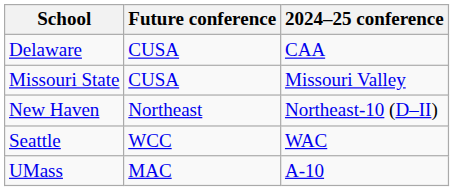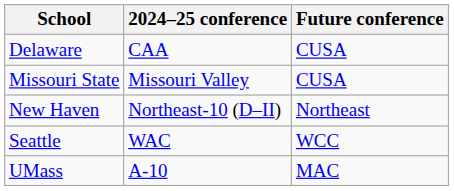 <table class="wikitable source">
 <tr>
 <th>School</th>
+<th>2024–25 conference</th>
 <th>Future conference</th>
-<th>2024–25 conference</th>
 </tr>
 <tr>
 <td><a href='#'>Delaware</a></td>
+<td><a href='#'>CAA</a></td>
 <td><a href='#'>CUSA</a></td>
-<td><a href='#'>CAA</a></td>
 </tr>
 <tr>
 <td><a href='#'>Missouri State</a></td>
+<td><a href='#'>Missouri Valley</a></td>
 <td><a href='#'>CUSA</a></td>
-<td><a href='#'>Missouri Valley</a></td>
 </tr>
 <tr>
 <td><a href='#'>New Haven</a></td>
+<td><a href='#'>Northeast-10</a> (<a href='#'>D–II</a>)</td>
 <td><a href='#'>Northeast</a></td>
-<td><a href='#'>Northeast-10</a> (<a href='#'>D–II</a>)</td>
 </tr>
 <tr>
 <td><a href='#'>Seattle</a></td>
+<td><a href='#'>WAC</a></td>
 <td><a href='#'>WCC</a></td>
-<td><a href='#'>WAC</a></td>
 </tr>
 <tr>
 <td><a href='#'>UMass</a></td>
+<td><a href='#'>A-10</a></td>
 <td><a href='#'>MAC</a></td>
-<td><a href='#'>A-10</a></td>
 </tr>
 </table>
